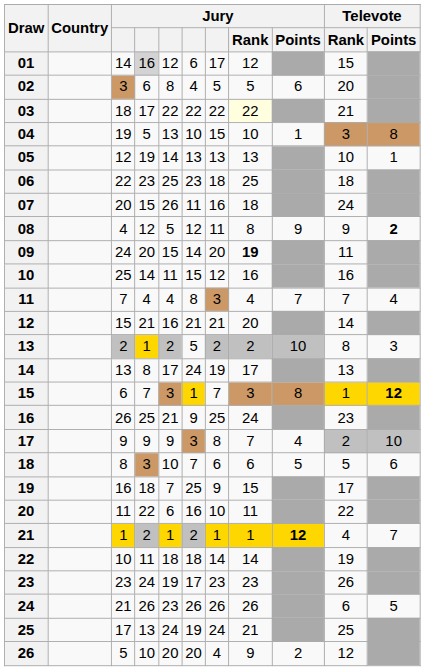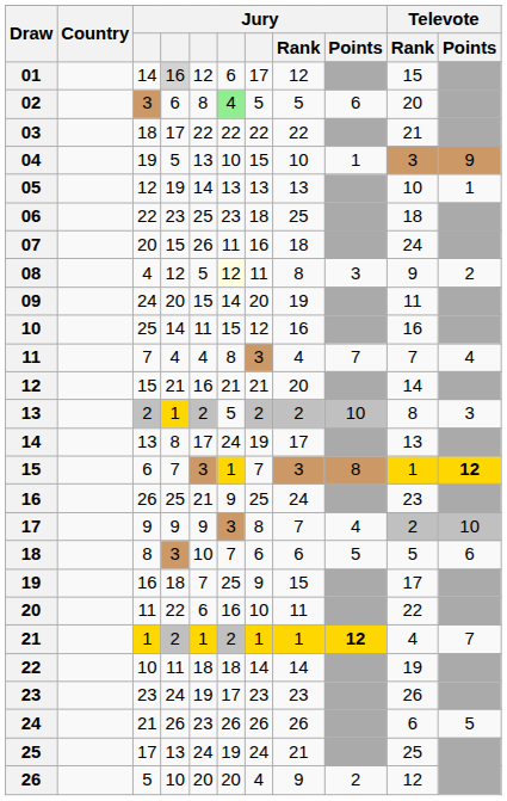 <table class="sortable wikitable collapsible plainrowheaders" style="text-align:center;">
 <tr>
 </tr>
 <tr>
 <th scope="col" rowspan="2">Draw</th>
 <th scope="col" rowspan="2">Country</th>
 <th scope="col" colspan="7">Jury</th>
 <th scope="col" colspan="2">Televote</th>
 </tr>
 <tr>
 <th scope="col"><small></small></th>
 <th scope="col"><small></small></th>
 <th scope="col"><small></small></th>
 <th scope="col"><small></small></th>
 <th scope="col"><small></small></th>
 <th scope="col">Rank</th>
 <th scope="col">Points</th>
 <th scope="col">Rank</th>
 <th scope="col">Points</th>
 </tr>
 <tr>
 <th scope="row" style="text-align:center;">01</th>
 <td style="text-align:left;"></td>
 <td>14</td>
 <td style="background: lightgrey;">16</td>
 <td>12</td>
 <td>6</td>
 <td>17</td>
 <td>12</td>
 <td style="background:#AAAAAA;"></td>
 <td>15</td>
 <td style="background:#AAAAAA;"></td>
 </tr>
 <tr>
 <th scope="row" style="text-align:center;">02</th>
 <td style="text-align:left;"></td>
 <td style="background:#CC9966;">3</td>
 <td>6</td>
 <td>8</td>
-<td>4</td>
+<td style="background: lightgreen;">4</td>
 <td>5</td>
 <td>5</td>
 <td>6</td>
 <td>20</td>
 <td style="background:#AAAAAA;"></td>
 </tr>
 <tr>
 <th scope="row" style="text-align:center;">03</th>
 <td style="text-align:left;"></td>
 <td>18</td>
 <td>17</td>
 <td>22</td>
 <td>22</td>
 <td>22</td>
-<td style="background: lightyellow;">22</td>
+<td>22</td>
 <td style="background:#AAAAAA;"></td>
 <td>21</td>
 <td style="background:#AAAAAA;"></td>
 </tr>
 <tr>
 <th scope="row" style="text-align:center;">04</th>
 <td style="text-align:left;"></td>
 <td>19</td>
 <td>5</td>
 <td>13</td>
 <td>10</td>
 <td>15</td>
 <td>10</td>
 <td>1</td>
 <td style="background:#CC9966;">3</td>
-<td style="background:#CC9966;">8</td>
+<td style="background:#CC9966;">9</td>
 </tr>
 <tr>
 <th scope="row" style="text-align:center;">05</th>
 <td style="text-align:left;"></td>
 <td>12</td>
 <td>19</td>
 <td>14</td>
 <td>13</td>
 <td>13</td>
 <td>13</td>
 <td style="background:#AAAAAA;"></td>
 <td>10</td>
 <td>1</td>
 </tr>
 <tr>
 <th scope="row" style="text-align:center;">06</th>
 <td style="text-align:left;"></td>
 <td>22</td>
 <td>23</td>
 <td>25</td>
 <td>23</td>
 <td>18</td>
 <td>25</td>
 <td style="background:#AAAAAA;"></td>
 <td>18</td>
 <td style="background:#AAAAAA;"></td>
 </tr>
 <tr>
 <th scope="row" style="text-align:center;">07</th>
 <td style="text-align:left;"></td>
 <td>20</td>
 <td>15</td>
 <td>26</td>
 <td>11</td>
 <td>16</td>
 <td>18</td>
 <td style="background:#AAAAAA;"></td>
 <td>24</td>
 <td style="background:#AAAAAA;"></td>
 </tr>
 <tr>
 <th scope="row" style="text-align:center;">08</th>
 <td style="text-align:left;"></td>
 <td>4</td>
 <td>12</td>
 <td>5</td>
-<td>12</td>
+<td style="background: lightyellow;">12</td>
 <td>11</td>
 <td>8</td>
+<td>3</td>
 <td>9</td>
-<td>9</td>
-<td><strong>2</strong></td>
+<td>2</td>
 </tr>
 <tr>
 <th scope="row" style="text-align:center;">09</th>
 <td style="text-align:left;"></td>
 <td>24</td>
 <td>20</td>
 <td>15</td>
 <td>14</td>
 <td>20</td>
-<td><strong>19</strong></td>
+<td>19</td>
 <td style="background:#AAAAAA;"></td>
 <td>11</td>
 <td style="background:#AAAAAA;"></td>
 </tr>
 <tr>
 <th scope="row" style="text-align:center;">10</th>
 <td style="text-align:left;"></td>
 <td>25</td>
 <td>14</td>
 <td>11</td>
 <td>15</td>
 <td>12</td>
 <td>16</td>
 <td style="background:#AAAAAA;"></td>
 <td>16</td>
 <td style="background:#AAAAAA;"></td>
 </tr>
 <tr>
 <th scope="row" style="text-align:center;">11</th>
 <td style="text-align:left;"></td>
 <td>7</td>
 <td>4</td>
 <td>4</td>
 <td>8</td>
 <td style="background:#CC9966;">3</td>
 <td>4</td>
 <td>7</td>
 <td>7</td>
 <td>4</td>
 </tr>
 <tr>
 <th scope="row" style="text-align:center;">12</th>
 <td style="text-align:left;"></td>
 <td>15</td>
 <td>21</td>
 <td>16</td>
 <td>21</td>
 <td>21</td>
 <td>20</td>
 <td style="background:#AAAAAA;"></td>
 <td>14</td>
 <td style="background:#AAAAAA;"></td>
 </tr>
 <tr>
 <th scope="row" style="text-align:center;">13</th>
 <td style="text-align:left;"></td>
 <td style="background:silver;">2</td>
 <td style="background:gold;">1</td>
 <td style="background:silver;">2</td>
 <td>5</td>
 <td style="background:silver;">2</td>
 <td style="background:silver;">2</td>
 <td style="background:silver;">10</td>
 <td>8</td>
 <td>3</td>
 </tr>
 <tr>
 <th scope="row" style="text-align:center;">14</th>
 <td style="text-align:left;"></td>
 <td>13</td>
 <td>8</td>
 <td>17</td>
 <td>24</td>
 <td>19</td>
 <td>17</td>
 <td style="background:#AAAAAA;"></td>
 <td>13</td>
 <td style="background:#AAAAAA;"></td>
 </tr>
 <tr>
 <th scope="row" style="text-align:center;">15</th>
 <td style="text-align:left;"></td>
 <td>6</td>
 <td>7</td>
 <td style="background:#CC9966;">3</td>
 <td style="background:gold;">1</td>
 <td>7</td>
 <td style="background:#CC9966;">3</td>
 <td style="background:#CC9966;">8</td>
 <td style="background:gold;">1</td>
 <td style="background:gold;"><strong>12</strong></td>
 </tr>
 <tr>
 <th scope="row" style="text-align:center;">16</th>
 <td style="text-align:left;"></td>
 <td>26</td>
 <td>25</td>
 <td>21</td>
 <td>9</td>
 <td>25</td>
 <td>24</td>
 <td style="background:#AAAAAA;"></td>
 <td>23</td>
 <td style="background:#AAAAAA;"></td>
 </tr>
 <tr>
 <th scope="row" style="text-align:center;">17</th>
 <td style="text-align:left;"></td>
 <td>9</td>
 <td>9</td>
 <td>9</td>
 <td style="background:#CC9966;">3</td>
 <td>8</td>
 <td>7</td>
 <td>4</td>
 <td style="background:silver;">2</td>
 <td style="background:silver;">10</td>
 </tr>
 <tr>
 <th scope="row" style="text-align:center;">18</th>
 <td style="text-align:left;"></td>
 <td>8</td>
 <td style="background:#CC9966;">3</td>
 <td>10</td>
 <td>7</td>
 <td>6</td>
 <td>6</td>
 <td>5</td>
 <td>5</td>
 <td>6</td>
 </tr>
 <tr>
 <th scope="row" style="text-align:center;">19</th>
 <td style="text-align:left;"></td>
 <td>16</td>
 <td>18</td>
 <td>7</td>
 <td>25</td>
 <td>9</td>
 <td>15</td>
 <td style="background:#AAAAAA;"></td>
 <td>17</td>
 <td style="background:#AAAAAA;"></td>
 </tr>
 <tr>
 <th scope="row" style="text-align:center;">20</th>
 <td style="text-align:left;"></td>
 <td>11</td>
 <td>22</td>
 <td>6</td>
 <td>16</td>
 <td>10</td>
 <td>11</td>
 <td style="background:#AAAAAA;"></td>
 <td>22</td>
 <td style="background:#AAAAAA;"></td>
 </tr>
 <tr>
 <th scope="row" style="text-align:center;">21</th>
 <td style="text-align:left;"></td>
 <td style="background:gold;">1</td>
 <td style="background:silver;">2</td>
 <td style="background:gold;">1</td>
 <td style="background:silver;">2</td>
 <td style="background:gold;">1</td>
 <td style="background:gold;">1</td>
 <td style="background:gold;"><strong>12</strong></td>
 <td>4</td>
 <td>7</td>
 </tr>
 <tr>
 <th scope="row" style="text-align:center;">22</th>
 <td style="text-align:left;"></td>
 <td>10</td>
 <td>11</td>
 <td>18</td>
 <td>18</td>
 <td>14</td>
 <td>14</td>
 <td style="background:#AAAAAA;"></td>
 <td>19</td>
 <td style="background:#AAAAAA;"></td>
 </tr>
 <tr>
 <th scope="row" style="text-align:center;">23</th>
 <td style="text-align:left;"></td>
 <td>23</td>
 <td>24</td>
 <td>19</td>
 <td>17</td>
 <td>23</td>
 <td>23</td>
 <td style="background:#AAAAAA;"></td>
 <td>26</td>
 <td style="background:#AAAAAA;"></td>
 </tr>
 <tr>
 <th scope="row" style="text-align:center;">24</th>
 <td style="text-align:left;"></td>
 <td>21</td>
 <td>26</td>
 <td>23</td>
 <td>26</td>
 <td>26</td>
 <td>26</td>
 <td style="background:#AAAAAA;"></td>
 <td>6</td>
 <td>5</td>
 </tr>
 <tr>
 <th scope="row" style="text-align:center;">25</th>
 <td style="text-align:left;"></td>
 <td>17</td>
 <td>13</td>
 <td>24</td>
 <td>19</td>
 <td>24</td>
 <td>21</td>
 <td style="background:#AAAAAA;"></td>
 <td>25</td>
 <td style="background:#AAAAAA;"></td>
 </tr>
 <tr>
 <th scope="row" style="text-align:center;">26</th>
 <td style="text-align:left;"></td>
 <td>5</td>
 <td>10</td>
 <td>20</td>
 <td>20</td>
 <td>4</td>
 <td>9</td>
 <td>2</td>
 <td>12</td>
 <td style="background:#AAAAAA;"></td>
 </tr>
 </table>
